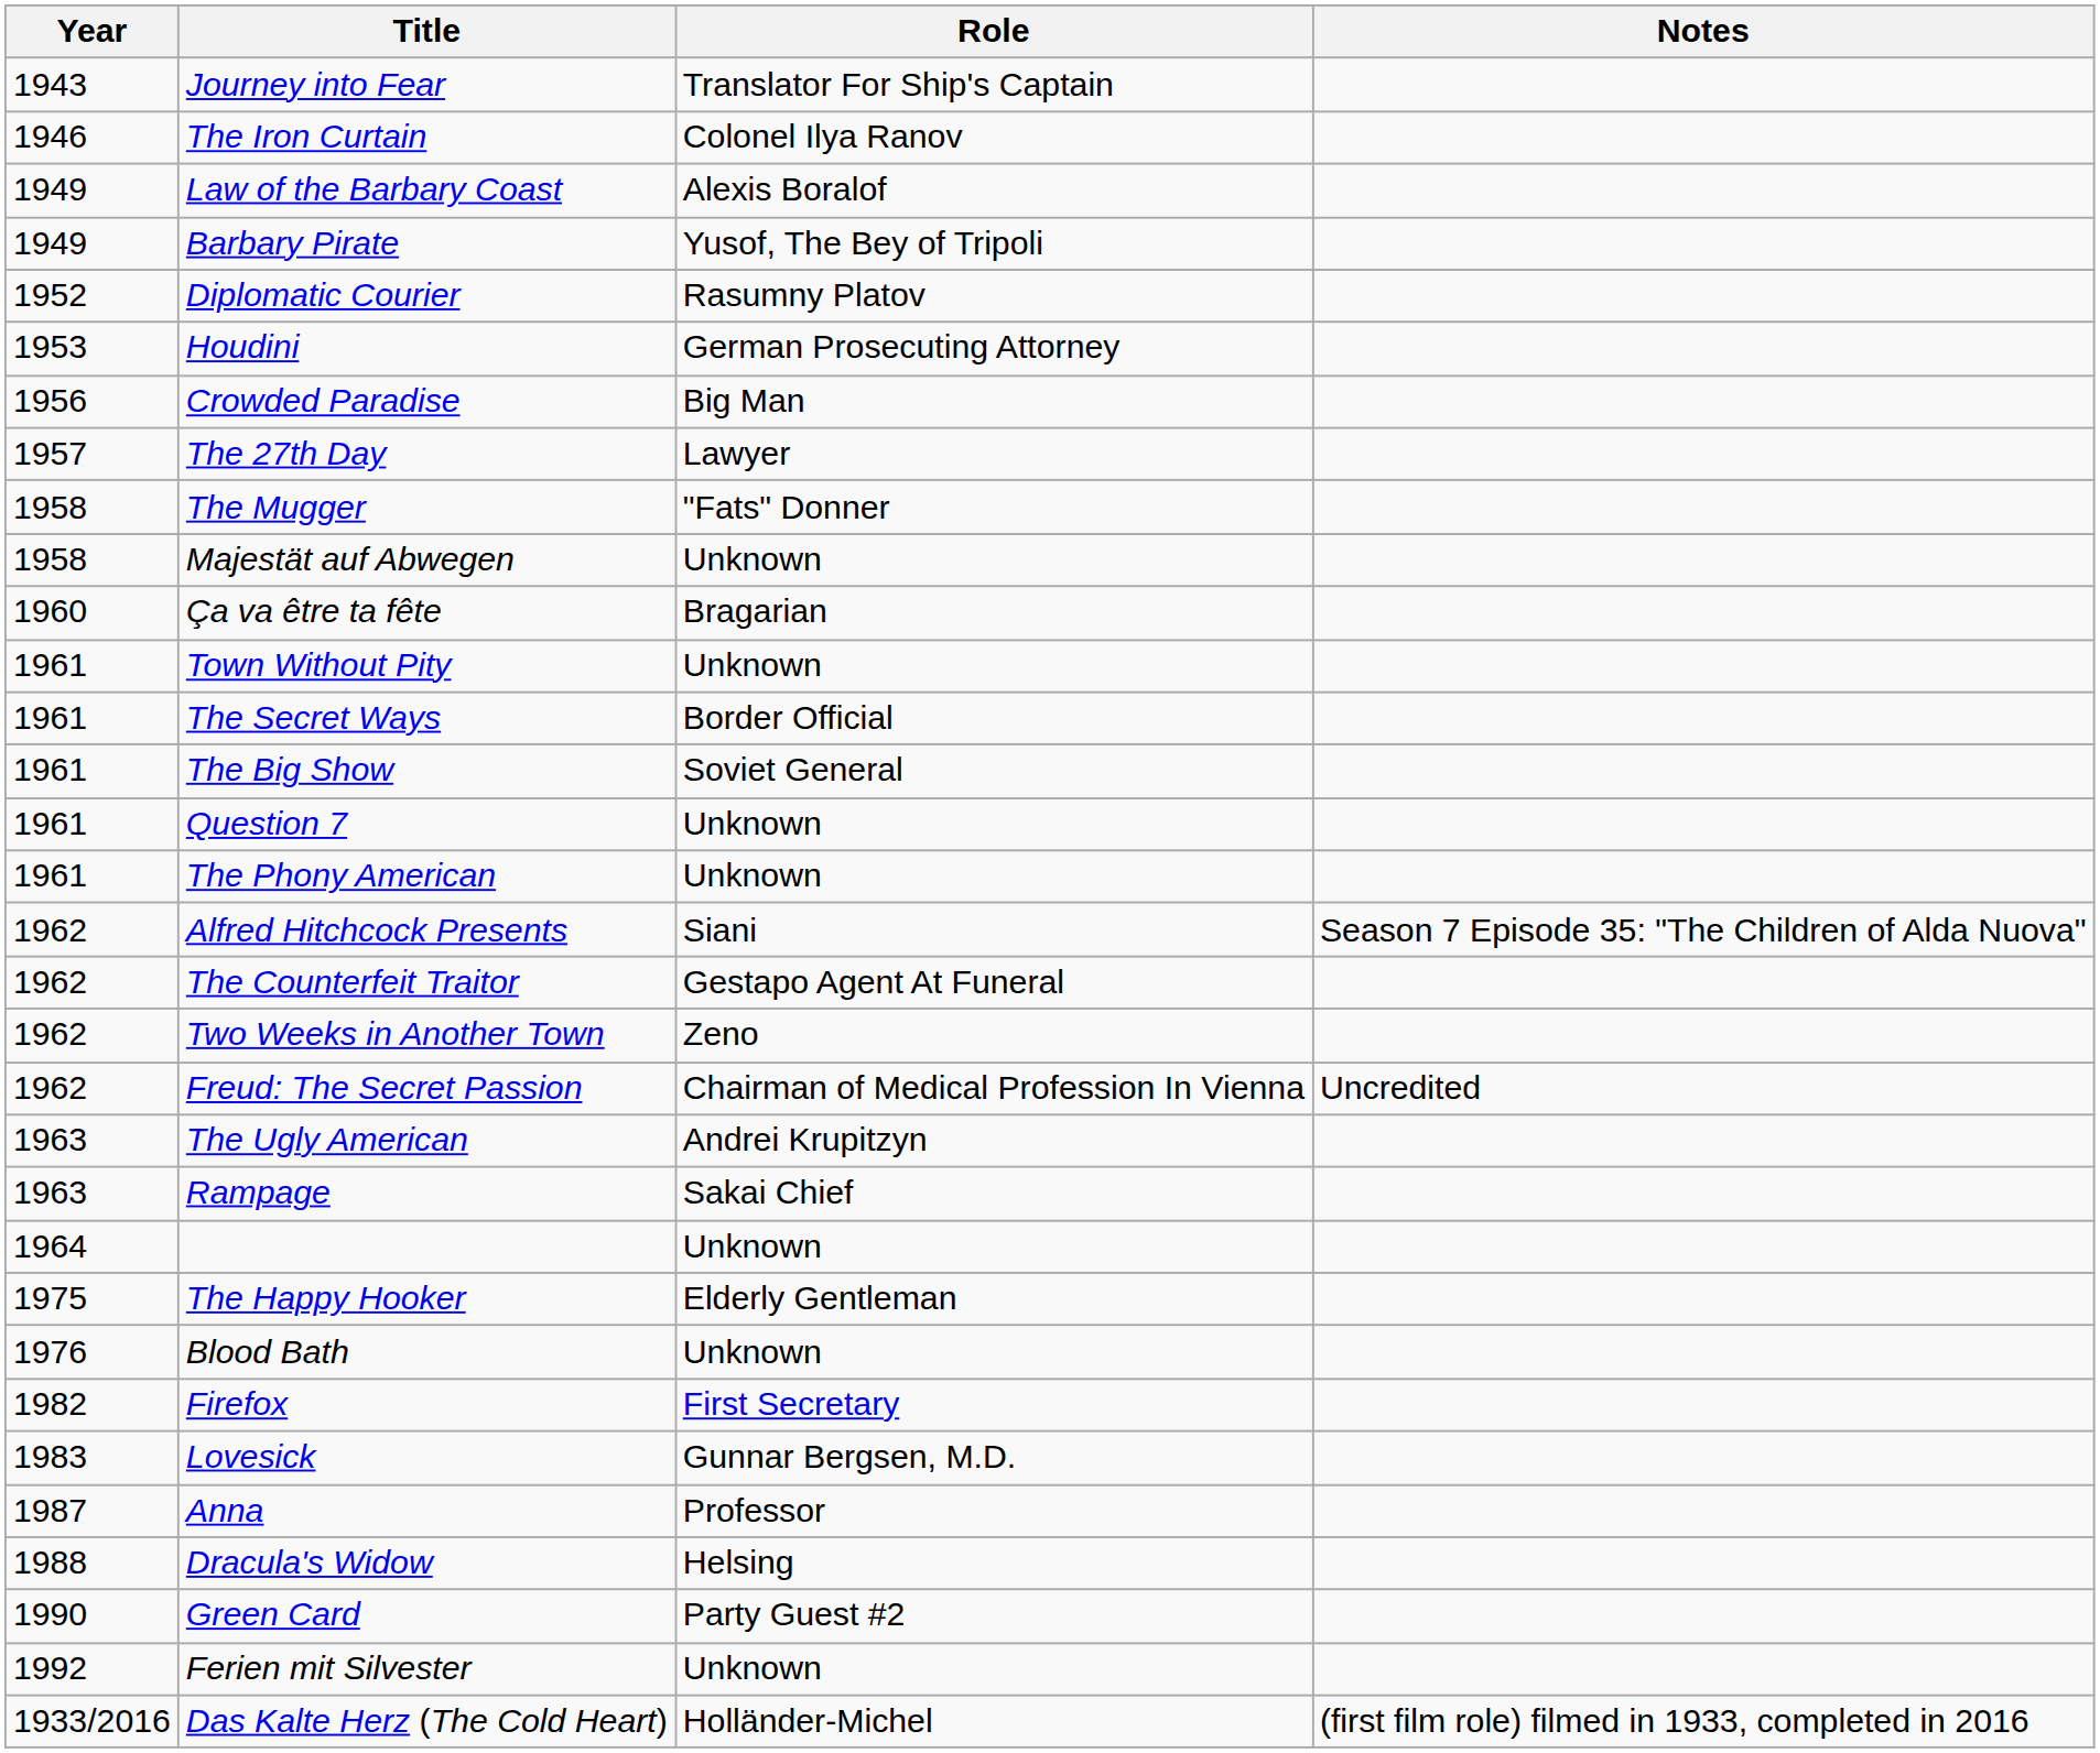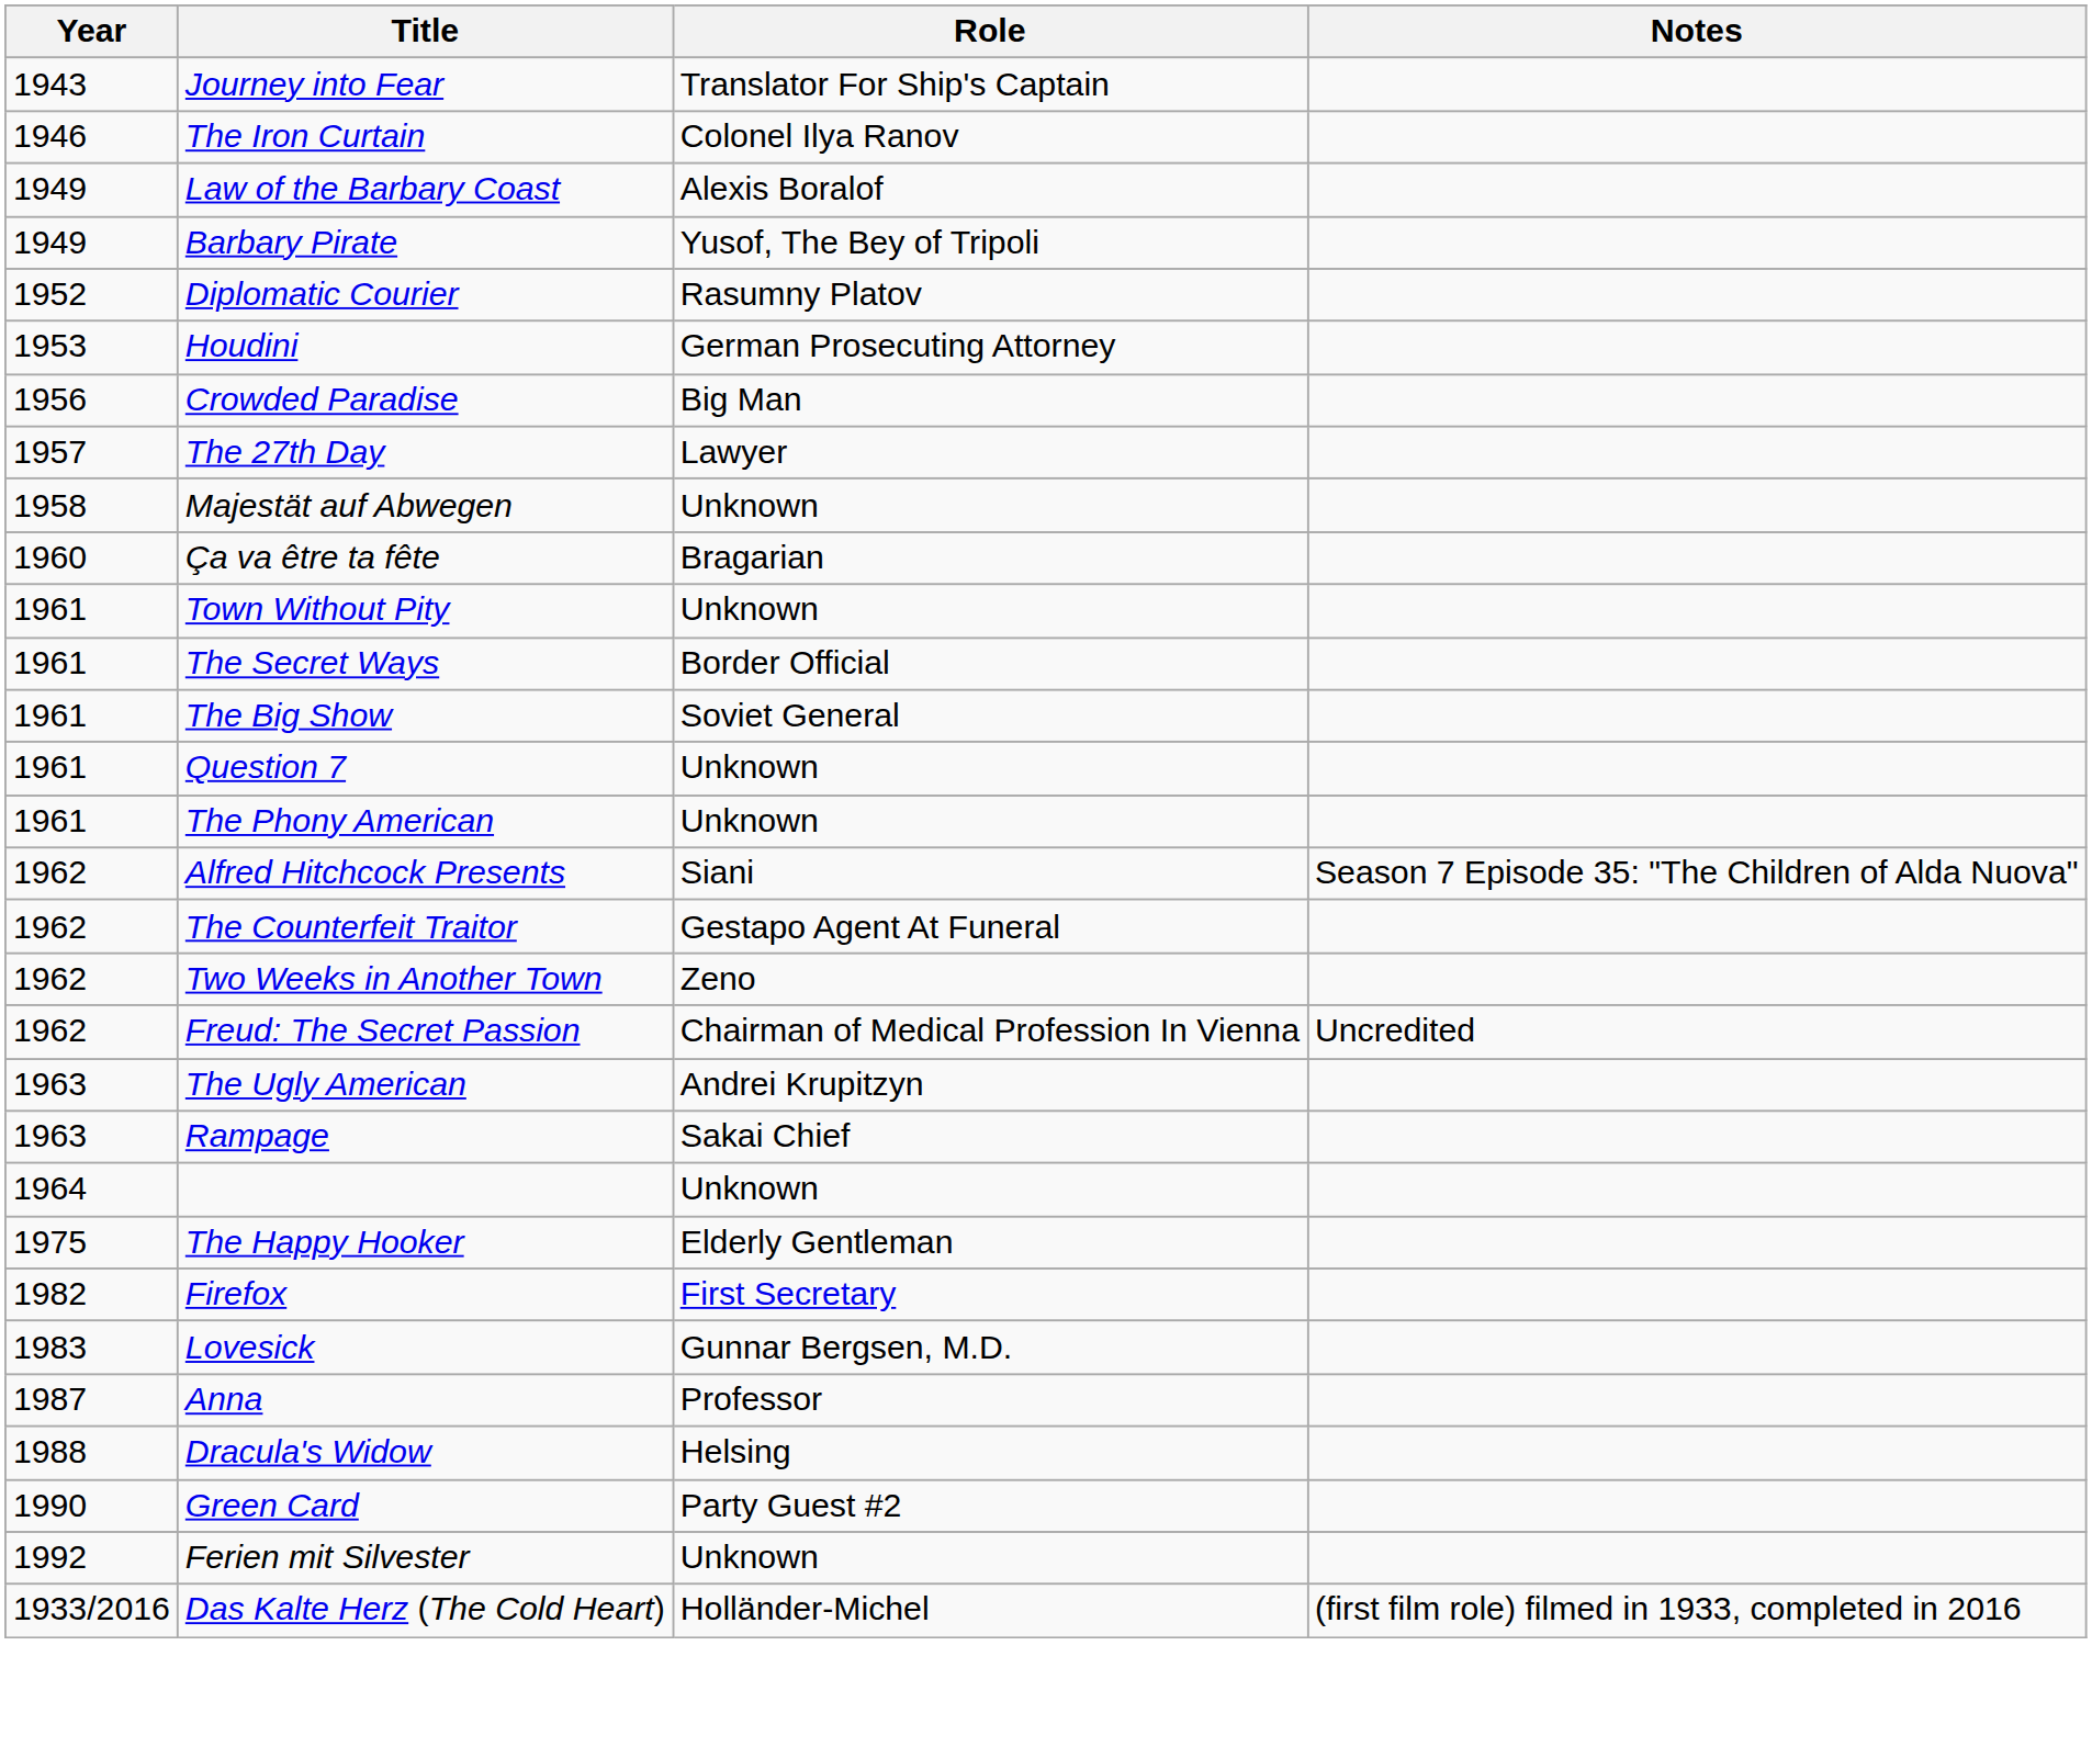 <table class="wikitable">
 <tr>
 <th>Year</th>
 <th>Title</th>
 <th>Role</th>
 <th>Notes</th>
 </tr>
 <tr>
 <td>1943</td>
 <td><em><a href='#'>Journey into Fear</a></em></td>
 <td>Translator For Ship's Captain</td>
 <td></td>
 </tr>
 <tr>
 <td>1946</td>
 <td><em><a href='#'>The Iron Curtain</a></em></td>
 <td>Colonel Ilya Ranov</td>
 <td></td>
 </tr>
 <tr>
 <td>1949</td>
 <td><em><a href='#'>Law of the Barbary Coast</a></em></td>
 <td>Alexis Boralof</td>
 <td></td>
 </tr>
 <tr>
 <td>1949</td>
 <td><em><a href='#'>Barbary Pirate</a></em></td>
 <td>Yusof, The Bey of Tripoli</td>
 <td></td>
 </tr>
 <tr>
 <td>1952</td>
 <td><em><a href='#'>Diplomatic Courier</a></em></td>
 <td>Rasumny Platov</td>
 <td></td>
 </tr>
 <tr>
 <td>1953</td>
 <td><em><a href='#'>Houdini</a></em></td>
 <td>German Prosecuting Attorney</td>
 <td></td>
 </tr>
 <tr>
 <td>1956</td>
 <td><em><a href='#'>Crowded Paradise</a></em></td>
 <td>Big Man</td>
 <td></td>
 </tr>
 <tr>
 <td>1957</td>
 <td><em><a href='#'>The 27th Day</a></em></td>
 <td>Lawyer</td>
-<td></td>
-</tr>
-<tr>
-<td>1958</td>
-<td><em><a href='#'>The Mugger</a></em></td>
-<td>"Fats" Donner</td>
 <td></td>
 </tr>
 <tr>
 <td>1958</td>
 <td><em>Majestät auf Abwegen</em></td>
 <td>Unknown</td>
 <td></td>
 </tr>
 <tr>
 <td>1960</td>
 <td><em>Ça va être ta fête</em></td>
 <td>Bragarian</td>
 <td></td>
 </tr>
 <tr>
 <td>1961</td>
 <td><em><a href='#'>Town Without Pity</a></em></td>
 <td>Unknown</td>
 <td></td>
 </tr>
 <tr>
 <td>1961</td>
 <td><em><a href='#'>The Secret Ways</a></em></td>
 <td>Border Official</td>
 <td></td>
 </tr>
 <tr>
 <td>1961</td>
 <td><em><a href='#'>The Big Show</a></em></td>
 <td>Soviet General</td>
 <td></td>
 </tr>
 <tr>
 <td>1961</td>
 <td><em><a href='#'>Question 7</a></em></td>
 <td>Unknown</td>
 <td></td>
 </tr>
 <tr>
 <td>1961</td>
 <td><em><a href='#'>The Phony American</a></em></td>
 <td>Unknown</td>
 <td></td>
 </tr>
 <tr>
 <td>1962</td>
 <td><em><a href='#'>Alfred Hitchcock Presents</a></em></td>
 <td>Siani</td>
 <td>Season 7 Episode 35: "The Children of Alda Nuova"</td>
 </tr>
 <tr>
 <td>1962</td>
 <td><em><a href='#'>The Counterfeit Traitor</a></em></td>
 <td>Gestapo Agent At Funeral</td>
 <td></td>
 </tr>
 <tr>
 <td>1962</td>
 <td><em><a href='#'>Two Weeks in Another Town</a></em></td>
 <td>Zeno</td>
 <td></td>
 </tr>
 <tr>
 <td>1962</td>
 <td><em><a href='#'>Freud: The Secret Passion</a></em></td>
 <td>Chairman of Medical Profession In Vienna</td>
 <td>Uncredited</td>
 </tr>
 <tr>
 <td>1963</td>
 <td><em><a href='#'>The Ugly American</a></em></td>
 <td>Andrei Krupitzyn</td>
 <td></td>
 </tr>
 <tr>
 <td>1963</td>
 <td><em><a href='#'>Rampage</a></em></td>
 <td>Sakai Chief</td>
 <td></td>
 </tr>
 <tr>
 <td>1964</td>
 <td><em></em></td>
 <td>Unknown</td>
 <td></td>
 </tr>
 <tr>
 <td>1975</td>
 <td><em><a href='#'>The Happy Hooker</a></em></td>
 <td>Elderly Gentleman</td>
 <td></td>
 </tr>
 <tr>
-<td>1976</td>
-<td><em>Blood Bath</em></td>
-<td>Unknown</td>
-<td></td>
-</tr>
-<tr>
 <td>1982</td>
 <td><em><a href='#'>Firefox</a></em></td>
 <td><a href='#'>First Secretary</a></td>
 <td></td>
 </tr>
 <tr>
 <td>1983</td>
 <td><em><a href='#'>Lovesick</a></em></td>
 <td>Gunnar Bergsen, M.D.</td>
 <td></td>
 </tr>
 <tr>
 <td>1987</td>
 <td><em><a href='#'>Anna</a></em></td>
 <td>Professor</td>
 <td></td>
 </tr>
 <tr>
 <td>1988</td>
 <td><em><a href='#'>Dracula's Widow</a></em></td>
 <td>Helsing</td>
 <td></td>
 </tr>
 <tr>
 <td>1990</td>
 <td><em><a href='#'>Green Card</a></em></td>
 <td>Party Guest #2</td>
 <td></td>
 </tr>
 <tr>
 <td>1992</td>
 <td><em>Ferien mit Silvester</em></td>
 <td>Unknown</td>
 <td></td>
 </tr>
 <tr>
 <td>1933/2016</td>
 <td><em><a href='#'>Das Kalte Herz</a></em> (<em>The Cold Heart</em>)</td>
 <td>Holländer-Michel</td>
 <td>(first film role) filmed in 1933, completed in 2016</td>
 </tr>
 </table>
